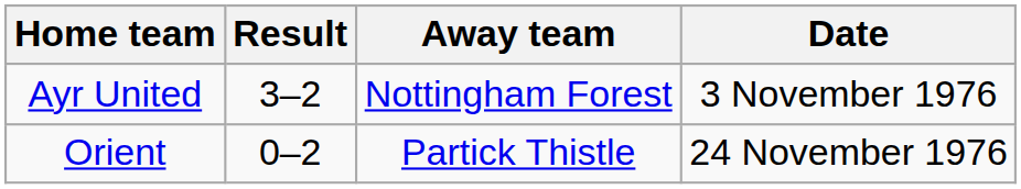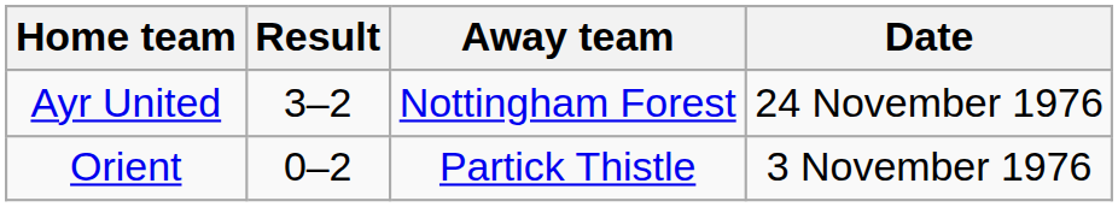 <table class="wikitable" style="text-align: center">
 <tr>
 <th>Home team</th>
 <th>Result</th>
 <th>Away team</th>
 <th>Date</th>
 </tr>
 <tr>
 <td><a href='#'>Ayr United</a></td>
 <td>3–2</td>
 <td><a href='#'>Nottingham Forest</a></td>
-<td>3 November 1976</td>
+<td>24 November 1976</td>
 </tr>
 <tr>
 <td><a href='#'>Orient</a></td>
 <td>0–2</td>
 <td><a href='#'>Partick Thistle</a></td>
-<td>24 November 1976</td>
+<td>3 November 1976</td>
 </tr>
 </table>
